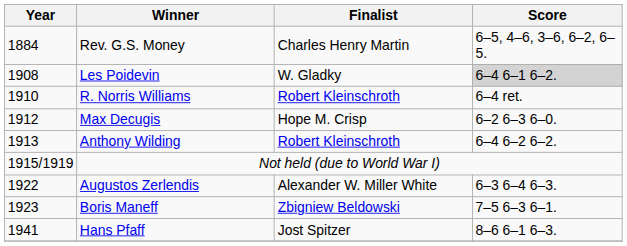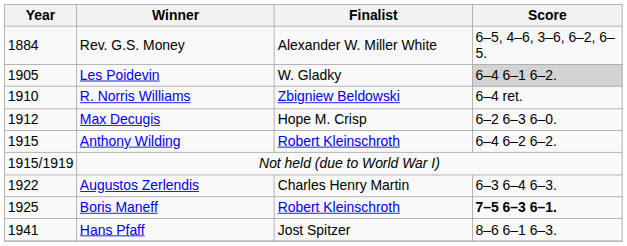 <table class="wikitable">
 <tr>
 <th style="width:60px;">Year</th>
 <th style="width:220px;">Winner</th>
 <th style="width:220px;">Finalist</th>
 <th style="width:165px;">Score</th>
 </tr>
 <tr>
 <td>1884</td>
 <td> Rev. G.S. Money</td>
-<td> Charles Henry Martin</td>
+<td> Alexander W. Miller White</td>
 <td>6–5, 4–6, 3–6, 6–2, 6–5.</td>
 </tr>
 <tr>
-<td>1908</td>
+<td>1905</td>
 <td> <a href='#'>Les Poidevin</a></td>
 <td> W. Gladky</td>
 <td style="background: lightgrey;">6–4 6–1 6–2.</td>
 </tr>
 <tr>
 <td>1910</td>
 <td> <a href='#'>R. Norris Williams</a></td>
-<td> <a href='#'>Robert Kleinschroth</a></td>
+<td> <a href='#'>Zbigniew Beldowski</a></td>
 <td>6–4 ret.</td>
 </tr>
 <tr>
 <td>1912</td>
 <td> <a href='#'>Max Decugis</a></td>
 <td> Hope M. Crisp</td>
 <td>6–2 6–3 6–0.</td>
 </tr>
 <tr>
-<td>1913</td>
+<td>1915</td>
 <td> <a href='#'>Anthony Wilding</a></td>
 <td> <a href='#'>Robert Kleinschroth</a></td>
 <td>6–4 6–2 6–2.</td>
 </tr>
 <tr>
 <td>1915/1919</td>
 <td colspan=4 align=center><em>Not held (due to World War I)</em></td>
 </tr>
 <tr>
 <td>1922</td>
 <td> <a href='#'>Augustos Zerlendis</a></td>
-<td> Alexander W. Miller White</td>
+<td> Charles Henry Martin</td>
 <td>6–3 6–4 6–3.</td>
 </tr>
 <tr>
-<td>1923</td>
+<td>1925</td>
 <td> <a href='#'>Boris Maneff</a></td>
-<td> <a href='#'>Zbigniew Beldowski</a></td>
-<td>7–5 6–3 6–1.</td>
+<td> <a href='#'>Robert Kleinschroth</a></td>
+<td><strong>7–5 6–3 6–1.</strong></td>
 </tr>
 <tr>
 <td>1941</td>
 <td> <a href='#'>Hans Pfaff</a></td>
 <td> Jost Spitzer</td>
 <td>8–6 6–1 6–3.</td>
 </tr>
 <tr>
 </tr>
 </table>
